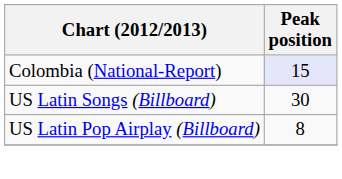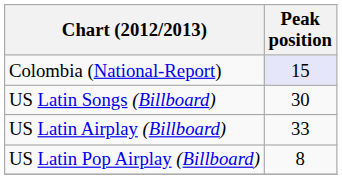 <table class="wikitable sortable">
 <tr>
 <th>Chart (2012/2013)</th>
 <th>Peak<br>position</th>
 </tr>
 <tr>
 <td>Colombia (<a href='#'>National-Report</a>)</td>
 <td align="center" style="background: lavender;">15</td>
 </tr>
 <tr>
 <td>US <a href='#'>Latin Songs</a> <em>(<a href='#'>Billboard</a>)</em></td>
 <td align="center">30</td>
 </tr>
 <tr>
+<td>US <a href='#'>Latin Airplay</a> <em>(<a href='#'>Billboard</a>)</em> </td>
+<td align="center">33</td>
+</tr>
+<tr>
 <td>US <a href='#'>Latin Pop Airplay</a> <em>(<a href='#'>Billboard</a>)</em> </td>
 <td align="center">8</td>
 </tr>
 <tr>
 </tr>
 </table>
